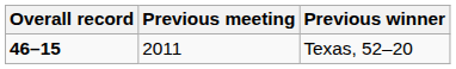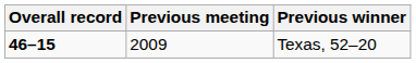 <table class="wikitable">
 <tr>
 <th>Overall record</th>
 <th>Previous meeting</th>
 <th>Previous winner</th>
 </tr>
 <tr>
 <td><strong>46–15</strong></td>
-<td>2011</td>
+<td>2009</td>
 <td>Texas, 52–20</td>
 </tr>
 </table>
